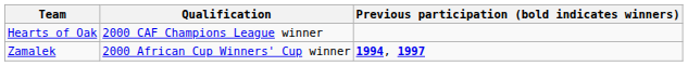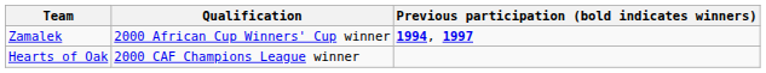 <table class="wikitable">
 <tr>
 <th>Team</th>
 <th>Qualification</th>
 <th>Previous participation (bold indicates winners)</th>
 </tr>
 <tr>
+<td> <a href='#'>Zamalek</a></td>
+<td><a href='#'>2000 African Cup Winners' Cup</a> winner</td>
+<td><strong><a href='#'>1994</a></strong>, <strong><a href='#'>1997</a></strong></td>
+</tr>
+<tr>
 <td> <a href='#'>Hearts of Oak</a></td>
 <td><a href='#'>2000 CAF Champions League</a> winner</td>
 <td></td>
 </tr>
-<tr>
-<td> <a href='#'>Zamalek</a></td>
-<td><a href='#'>2000 African Cup Winners' Cup</a> winner</td>
-<td><strong><a href='#'>1994</a></strong>, <strong><a href='#'>1997</a></strong></td>
-</tr>
 </table>
